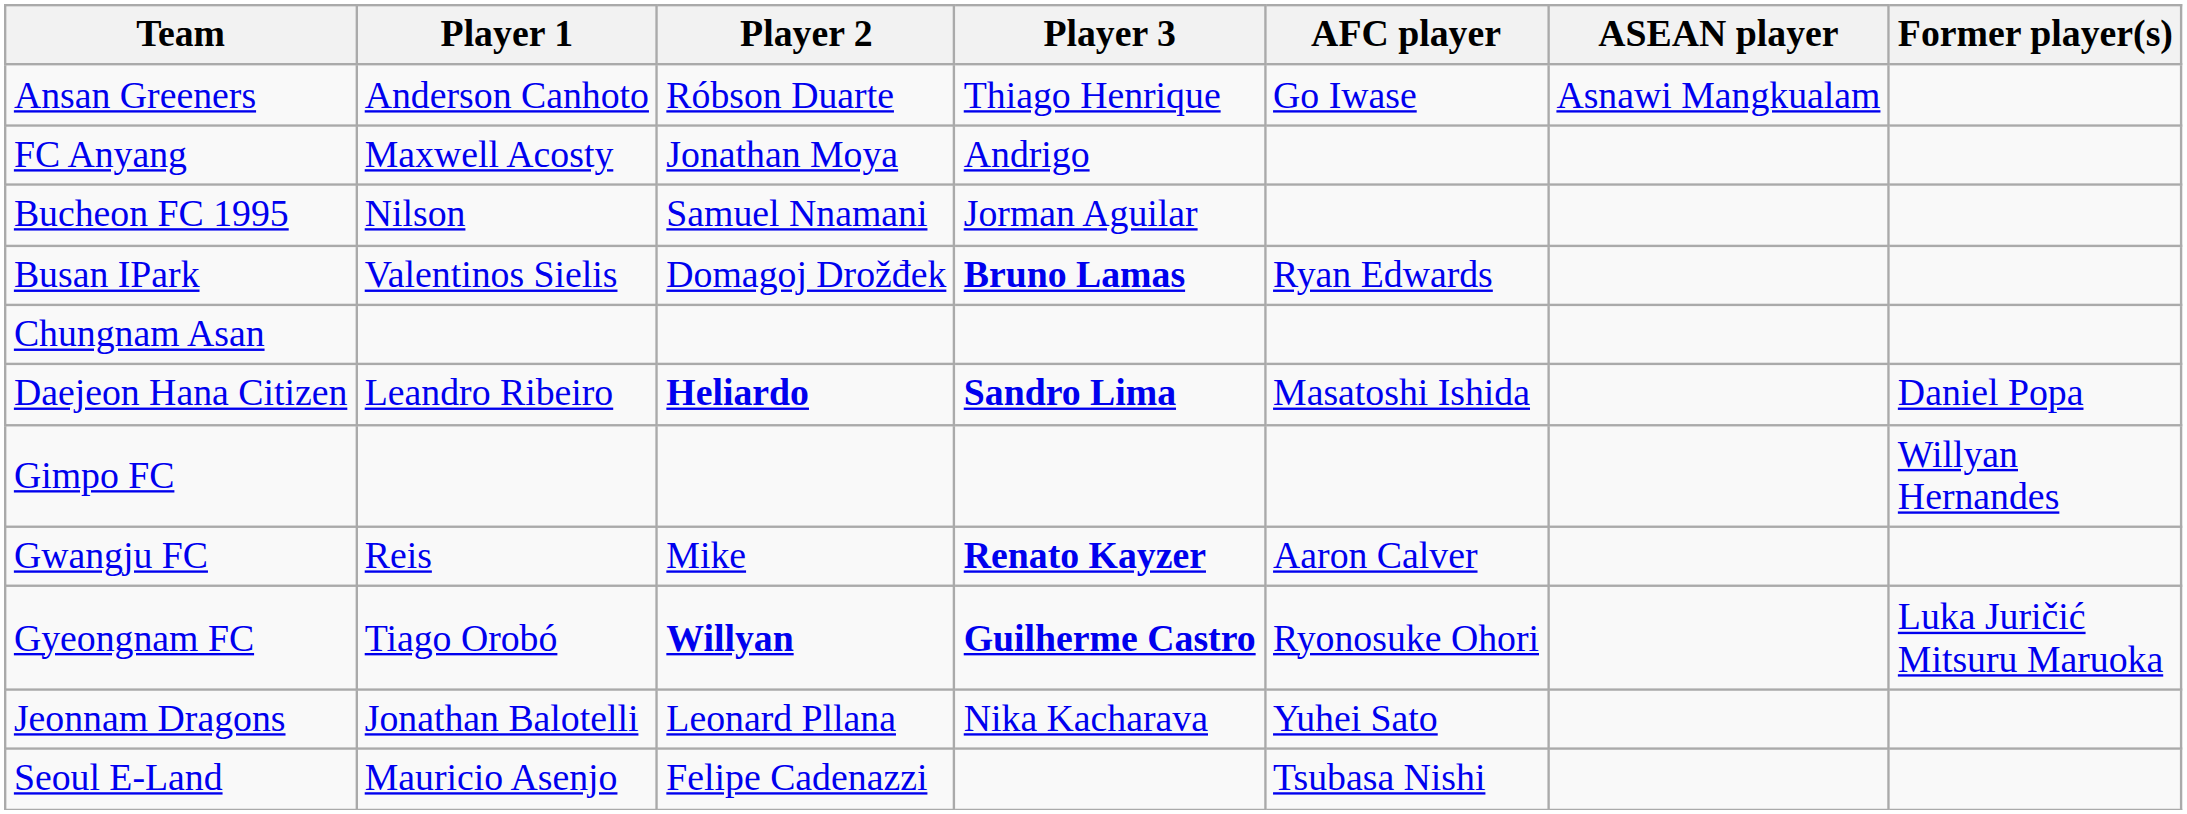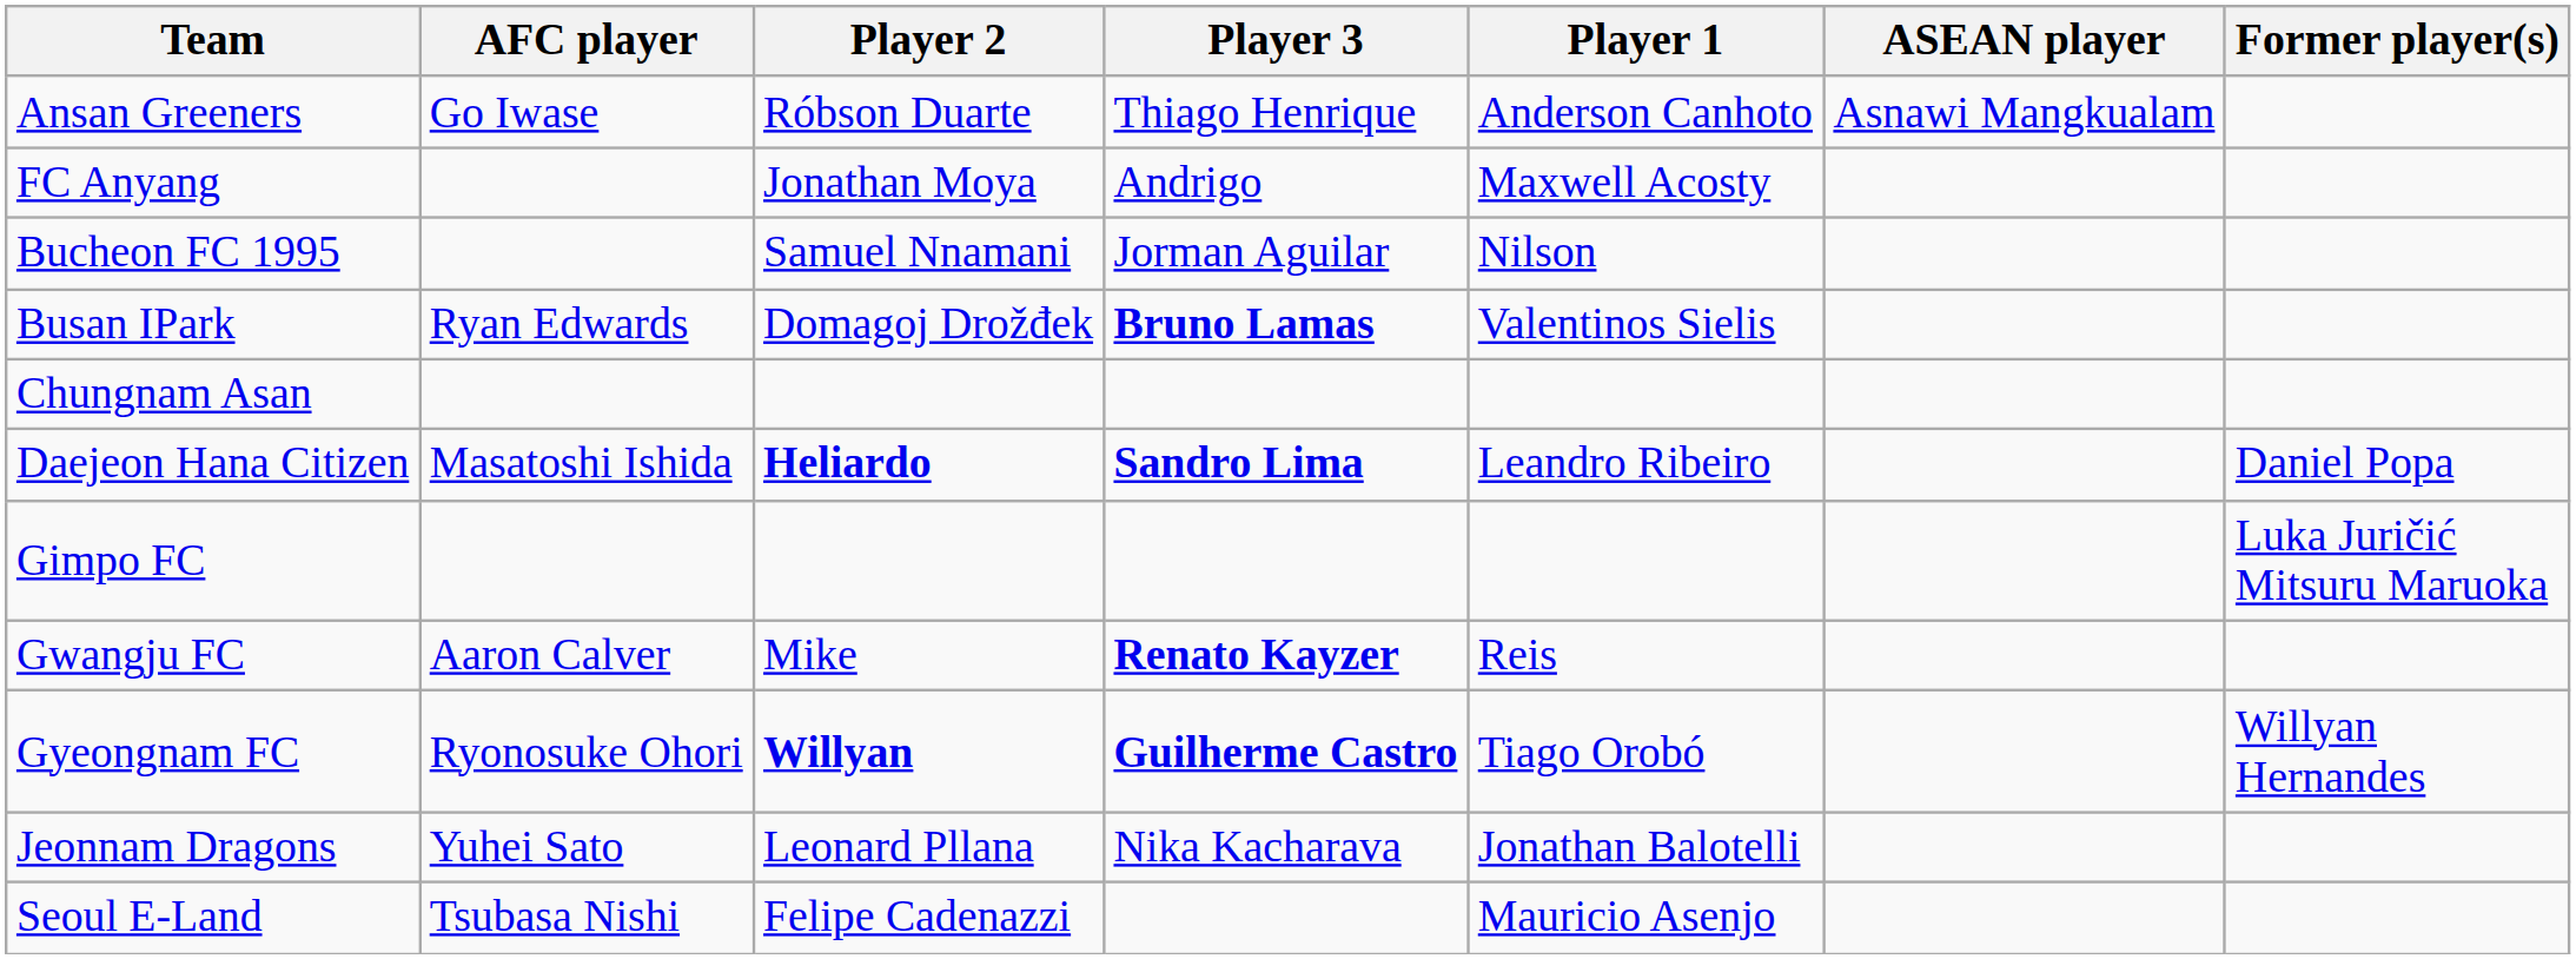 <table class="wikitable">
 <tr>
 <th>Team</th>
-<th>Player 1</th>
+<th>AFC player</th>
 <th>Player 2</th>
 <th>Player 3</th>
-<th>AFC player</th>
+<th>Player 1</th>
 <th>ASEAN player</th>
 <th>Former player(s)</th>
 </tr>
 <tr>
 <td><a href='#'>Ansan Greeners</a></td>
-<td> <a href='#'>Anderson Canhoto</a></td>
+<td> <a href='#'>Go Iwase</a></td>
 <td> <a href='#'>Róbson Duarte</a></td>
 <td> <a href='#'>Thiago Henrique</a></td>
-<td> <a href='#'>Go Iwase</a></td>
+<td> <a href='#'>Anderson Canhoto</a></td>
 <td> <a href='#'>Asnawi Mangkualam</a></td>
 <td></td>
 </tr>
 <tr>
 <td><a href='#'>FC Anyang</a></td>
-<td> <a href='#'>Maxwell Acosty</a></td>
+<td></td>
 <td> <a href='#'>Jonathan Moya</a></td>
 <td> <a href='#'>Andrigo</a></td>
-<td></td>
+<td> <a href='#'>Maxwell Acosty</a></td>
 <td></td>
 <td></td>
 </tr>
 <tr>
 <td><a href='#'>Bucheon FC 1995</a></td>
-<td> <a href='#'>Nilson</a></td>
+<td></td>
 <td> <a href='#'>Samuel Nnamani</a></td>
 <td> <a href='#'>Jorman Aguilar</a></td>
-<td></td>
+<td> <a href='#'>Nilson</a></td>
 <td></td>
 <td></td>
 </tr>
 <tr>
 <td><a href='#'>Busan IPark</a></td>
-<td> <a href='#'>Valentinos Sielis</a></td>
+<td> <a href='#'>Ryan Edwards</a></td>
 <td> <a href='#'>Domagoj Drožđek</a></td>
 <td> <strong><a href='#'>Bruno Lamas</a></strong></td>
-<td> <a href='#'>Ryan Edwards</a></td>
+<td> <a href='#'>Valentinos Sielis</a></td>
 <td></td>
 <td></td>
 </tr>
 <tr>
 <td><a href='#'>Chungnam Asan</a></td>
 <td></td>
 <td></td>
 <td></td>
 <td></td>
 <td></td>
 <td></td>
 </tr>
 <tr>
 <td><a href='#'>Daejeon Hana Citizen</a></td>
-<td> <a href='#'>Leandro Ribeiro</a></td>
+<td> <a href='#'>Masatoshi Ishida</a></td>
 <td> <strong><a href='#'>Heliardo</a></strong></td>
 <td> <strong><a href='#'>Sandro Lima</a></strong></td>
-<td> <a href='#'>Masatoshi Ishida</a></td>
+<td> <a href='#'>Leandro Ribeiro</a></td>
 <td></td>
 <td> <a href='#'>Daniel Popa</a></td>
 </tr>
 <tr>
 <td><a href='#'>Gimpo FC</a></td>
 <td></td>
 <td></td>
 <td></td>
 <td></td>
 <td></td>
-<td> <a href='#'>Willyan</a><br> <a href='#'>Hernandes</a></td>
+<td> <a href='#'>Luka Juričić</a><br> <a href='#'>Mitsuru Maruoka</a></td>
 </tr>
 <tr>
 <td><a href='#'>Gwangju FC</a></td>
-<td> <a href='#'>Reis</a></td>
+<td> <a href='#'>Aaron Calver</a></td>
 <td> <a href='#'>Mike</a></td>
 <td> <strong><a href='#'>Renato Kayzer</a></strong></td>
-<td> <a href='#'>Aaron Calver</a></td>
+<td> <a href='#'>Reis</a></td>
 <td></td>
 <td></td>
 </tr>
 <tr>
 <td><a href='#'>Gyeongnam FC</a></td>
-<td> <a href='#'>Tiago Orobó</a></td>
+<td> <a href='#'>Ryonosuke Ohori</a></td>
 <td> <strong><a href='#'>Willyan</a></strong></td>
 <td> <strong><a href='#'>Guilherme Castro</a></strong></td>
-<td> <a href='#'>Ryonosuke Ohori</a></td>
+<td> <a href='#'>Tiago Orobó</a></td>
 <td></td>
-<td> <a href='#'>Luka Juričić</a><br> <a href='#'>Mitsuru Maruoka</a></td>
+<td> <a href='#'>Willyan</a><br> <a href='#'>Hernandes</a></td>
 </tr>
 <tr>
 <td><a href='#'>Jeonnam Dragons</a></td>
-<td> <a href='#'>Jonathan Balotelli</a></td>
+<td> <a href='#'>Yuhei Sato</a></td>
 <td> <a href='#'>Leonard Pllana</a></td>
 <td> <a href='#'>Nika Kacharava</a></td>
-<td> <a href='#'>Yuhei Sato</a></td>
+<td> <a href='#'>Jonathan Balotelli</a></td>
 <td></td>
 <td></td>
 </tr>
 <tr>
 <td><a href='#'>Seoul E-Land</a></td>
-<td> <a href='#'>Mauricio Asenjo</a></td>
+<td> <a href='#'>Tsubasa Nishi</a></td>
 <td> <a href='#'>Felipe Cadenazzi</a></td>
 <td></td>
-<td> <a href='#'>Tsubasa Nishi</a></td>
+<td> <a href='#'>Mauricio Asenjo</a></td>
 <td></td>
 <td></td>
 </tr>
 </table>
